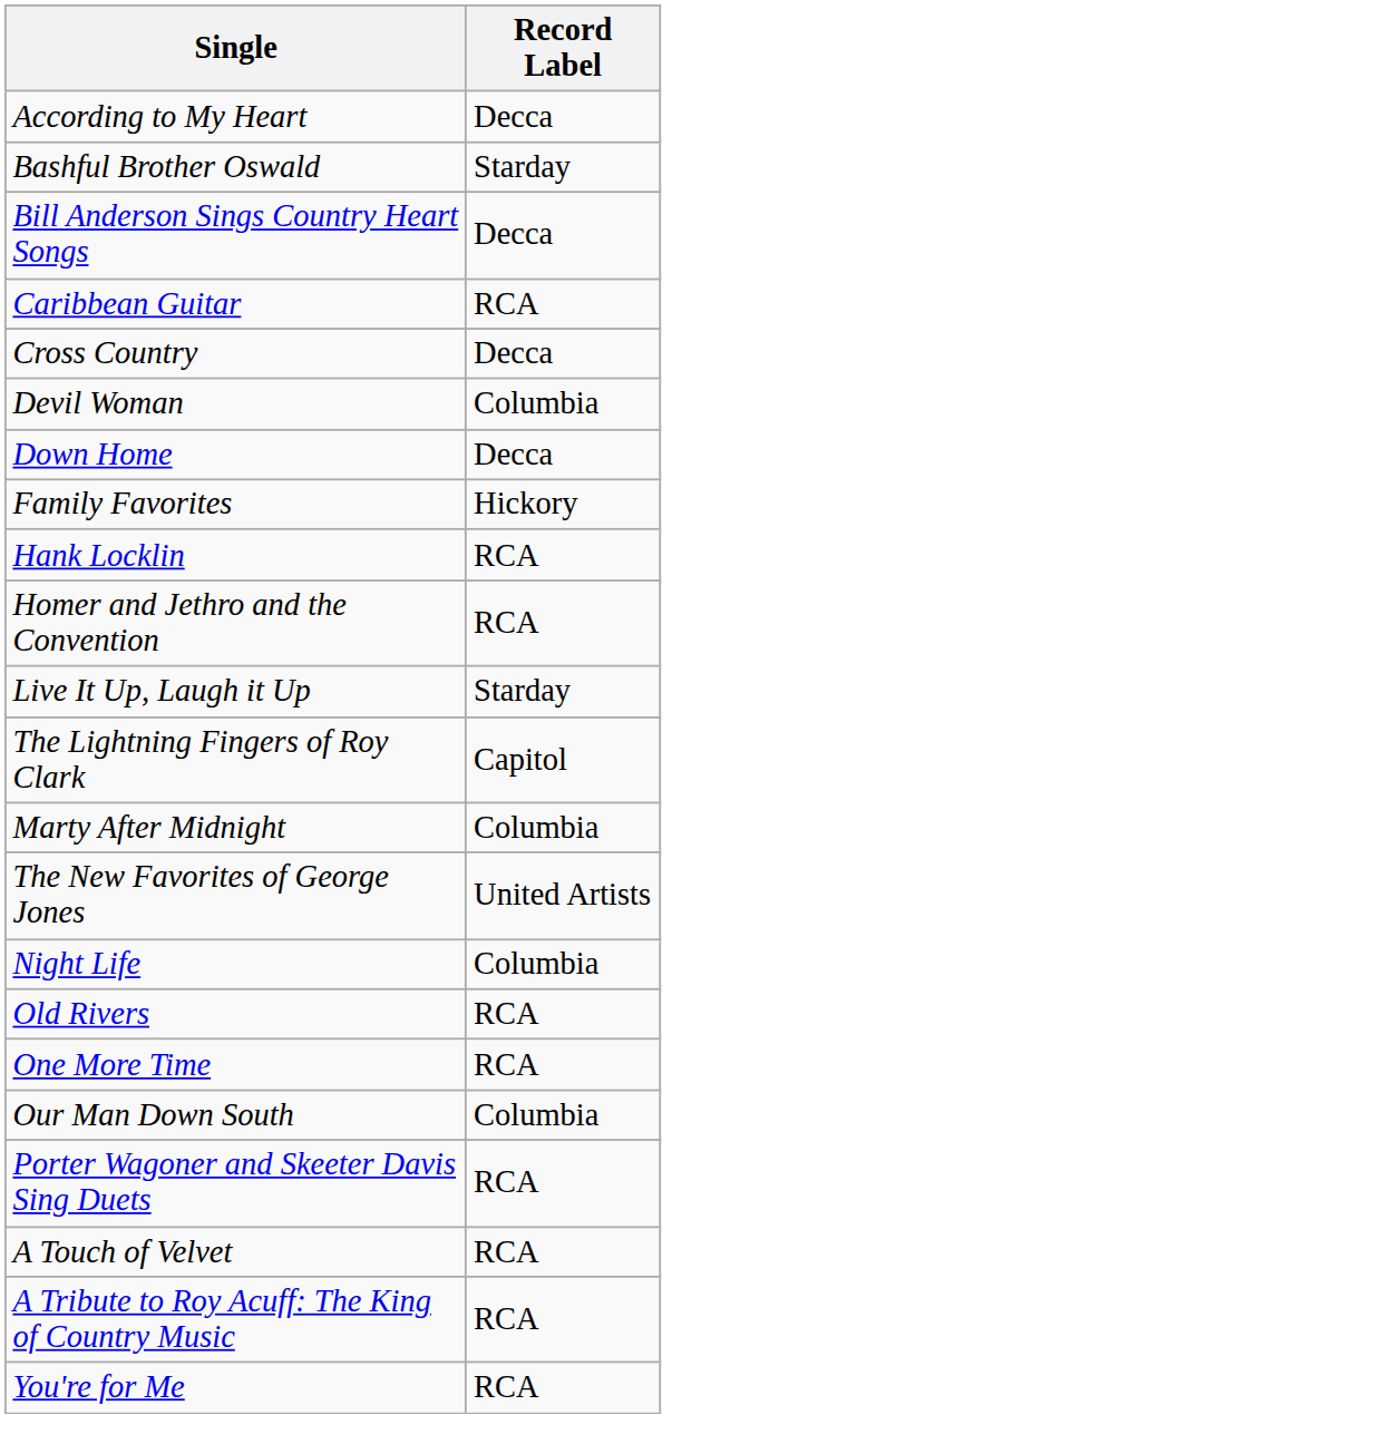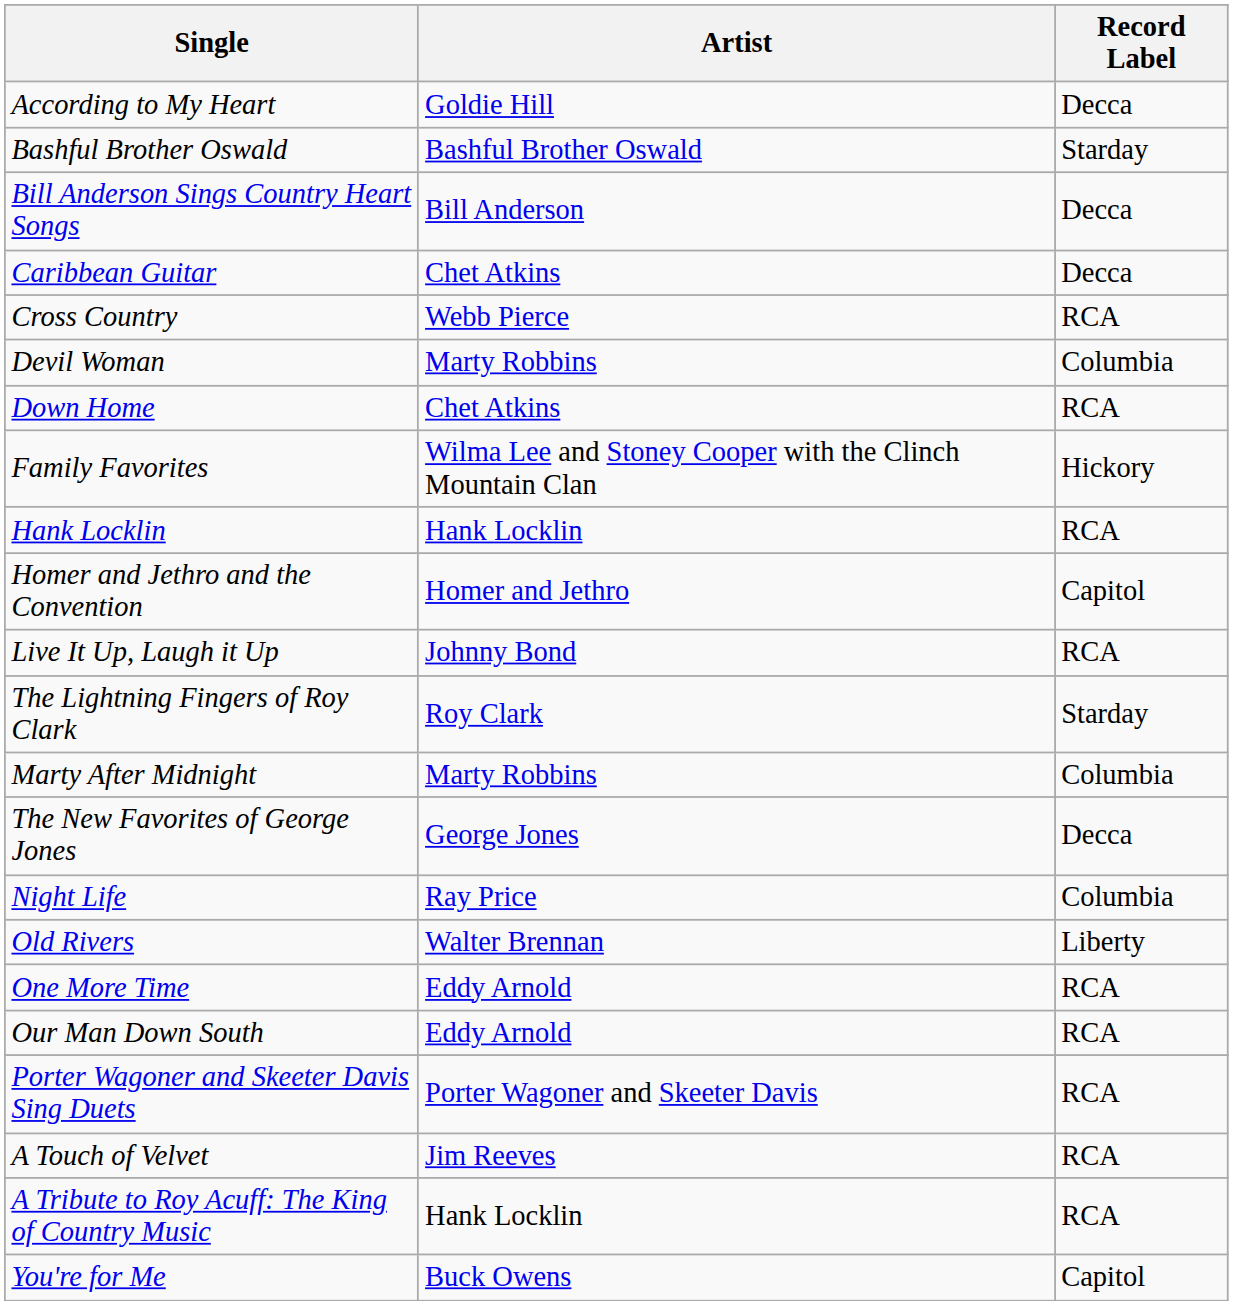 <table class="wikitable sortable">
 <tr>
 <th width="225">Single</th>
+<th width="350">Artist</th>
 <th width="90">Record Label</th>
 </tr>
 <tr>
 <td><em>According to My Heart</em></td>
+<td><a href='#'>Goldie Hill</a></td>
 <td>Decca</td>
 </tr>
 <tr>
 <td><em>Bashful Brother Oswald</em></td>
+<td><a href='#'>Bashful Brother Oswald</a></td>
 <td>Starday</td>
 </tr>
 <tr>
 <td><em><a href='#'>Bill Anderson Sings Country Heart Songs</a></em></td>
+<td><a href='#'>Bill Anderson</a></td>
 <td>Decca</td>
 </tr>
 <tr>
 <td><em><a href='#'>Caribbean Guitar</a></em></td>
+<td><a href='#'>Chet Atkins</a></td>
+<td>Decca</td>
+</tr>
+<tr>
+<td><em>Cross Country</em></td>
+<td><a href='#'>Webb Pierce</a></td>
 <td>RCA</td>
 </tr>
 <tr>
-<td><em>Cross Country</em></td>
-<td>Decca</td>
-</tr>
-<tr>
 <td><em>Devil Woman</em></td>
+<td><a href='#'>Marty Robbins</a></td>
 <td>Columbia</td>
 </tr>
 <tr>
 <td><em><a href='#'>Down Home</a></em></td>
-<td>Decca</td>
+<td><a href='#'>Chet Atkins</a></td>
+<td>RCA</td>
 </tr>
 <tr>
 <td><em>Family Favorites</em></td>
+<td><a href='#'>Wilma Lee</a> and <a href='#'>Stoney Cooper</a> with the Clinch Mountain Clan</td>
 <td>Hickory</td>
 </tr>
 <tr>
 <td><em><a href='#'>Hank Locklin</a></em></td>
+<td><a href='#'>Hank Locklin</a></td>
 <td>RCA</td>
 </tr>
 <tr>
 <td><em>Homer and Jethro and the Convention</em></td>
+<td><a href='#'>Homer and Jethro</a></td>
+<td>Capitol</td>
+</tr>
+<tr>
+<td><em>Live It Up, Laugh it Up</em></td>
+<td><a href='#'>Johnny Bond</a></td>
 <td>RCA</td>
 </tr>
 <tr>
-<td><em>Live It Up, Laugh it Up</em></td>
+<td><em>The Lightning Fingers of Roy Clark</em></td>
+<td><a href='#'>Roy Clark</a></td>
 <td>Starday</td>
 </tr>
 <tr>
-<td><em>The Lightning Fingers of Roy Clark</em></td>
-<td>Capitol</td>
-</tr>
-<tr>
 <td><em>Marty After Midnight</em></td>
+<td><a href='#'>Marty Robbins</a></td>
 <td>Columbia</td>
 </tr>
 <tr>
 <td><em>The New Favorites of George Jones</em></td>
-<td>United Artists</td>
+<td><a href='#'>George Jones</a></td>
+<td>Decca</td>
 </tr>
 <tr>
 <td><em><a href='#'>Night Life</a></em></td>
+<td><a href='#'>Ray Price</a></td>
 <td>Columbia</td>
 </tr>
 <tr>
 <td><em><a href='#'>Old Rivers</a></em></td>
-<td>RCA</td>
+<td><a href='#'>Walter Brennan</a></td>
+<td>Liberty</td>
 </tr>
 <tr>
 <td><em><a href='#'>One More Time</a></em></td>
+<td><a href='#'>Eddy Arnold</a></td>
 <td>RCA</td>
 </tr>
 <tr>
 <td><em>Our Man Down South</em></td>
-<td>Columbia</td>
+<td><a href='#'>Eddy Arnold</a></td>
+<td>RCA</td>
 </tr>
 <tr>
 <td><em><a href='#'>Porter Wagoner and Skeeter Davis Sing Duets</a></em></td>
+<td><a href='#'>Porter Wagoner</a> and <a href='#'>Skeeter Davis</a></td>
 <td>RCA</td>
 </tr>
 <tr>
 <td><em>A Touch of Velvet</em></td>
+<td><a href='#'>Jim Reeves</a></td>
 <td>RCA</td>
 </tr>
 <tr>
 <td><em><a href='#'>A Tribute to Roy Acuff: The King of Country Music</a></em></td>
+<td>Hank Locklin</td>
 <td>RCA</td>
 </tr>
 <tr>
 <td><em><a href='#'>You're for Me</a></em></td>
-<td>RCA</td>
+<td><a href='#'>Buck Owens</a></td>
+<td>Capitol</td>
 </tr>
 </table>
